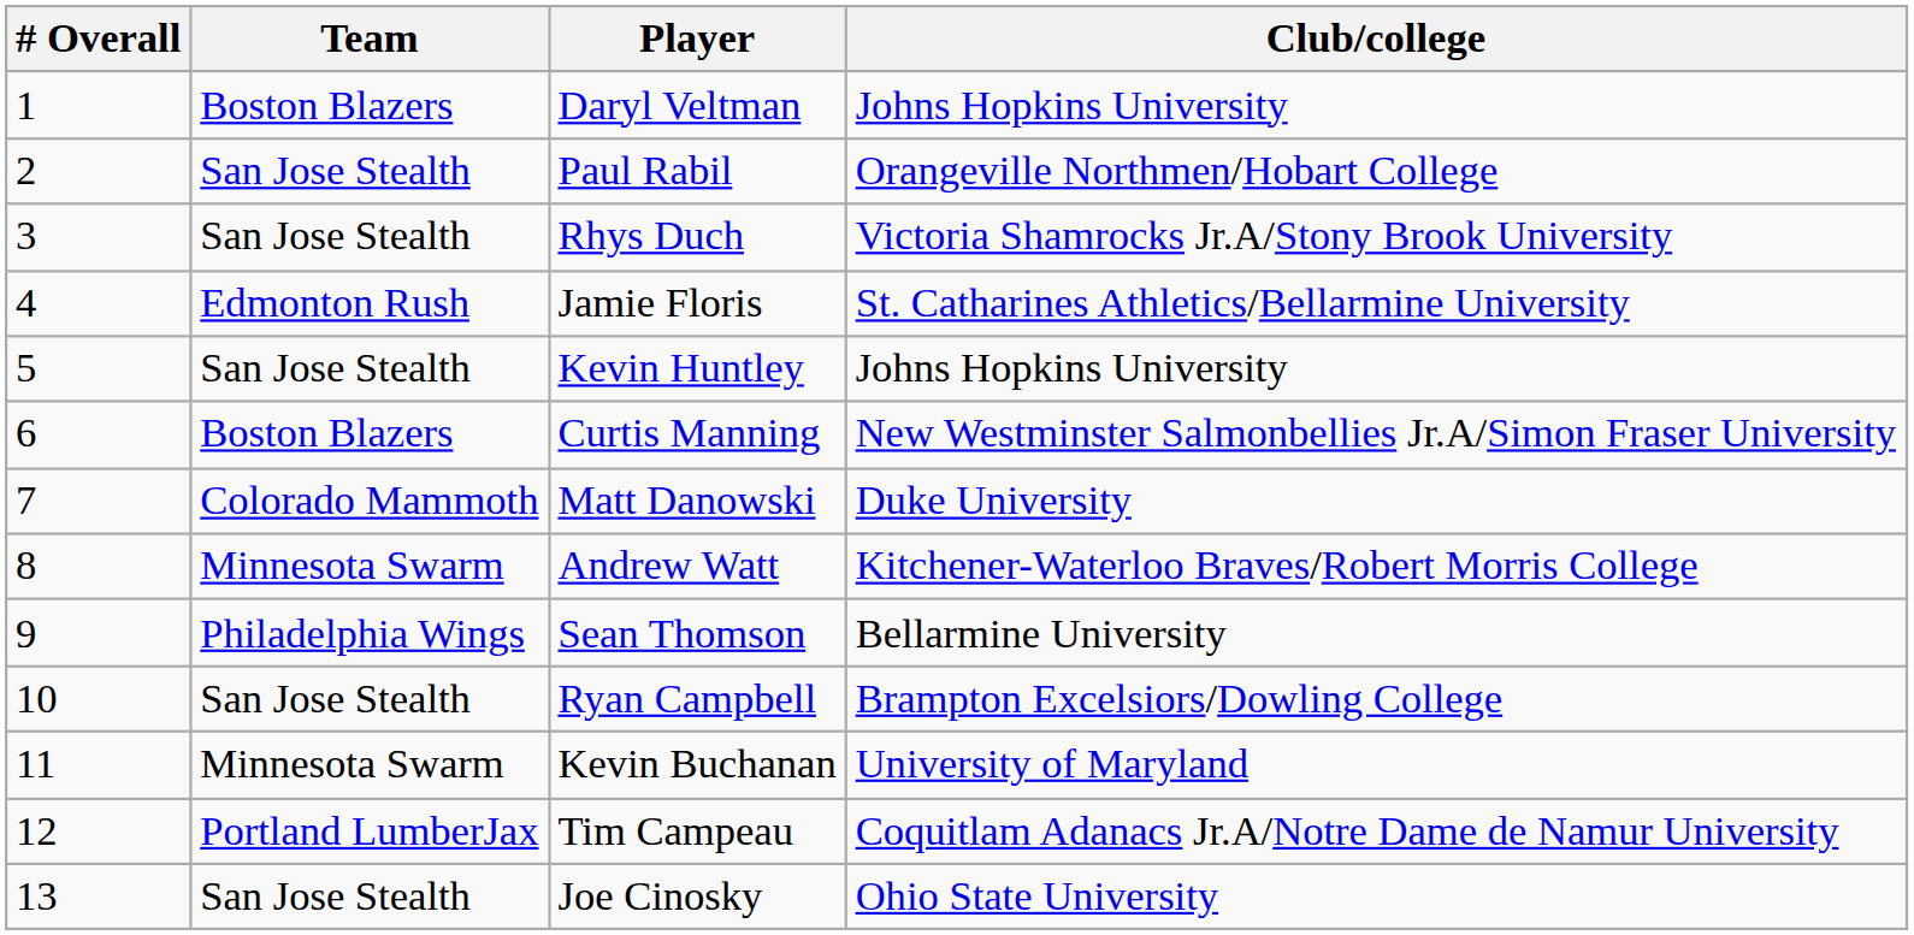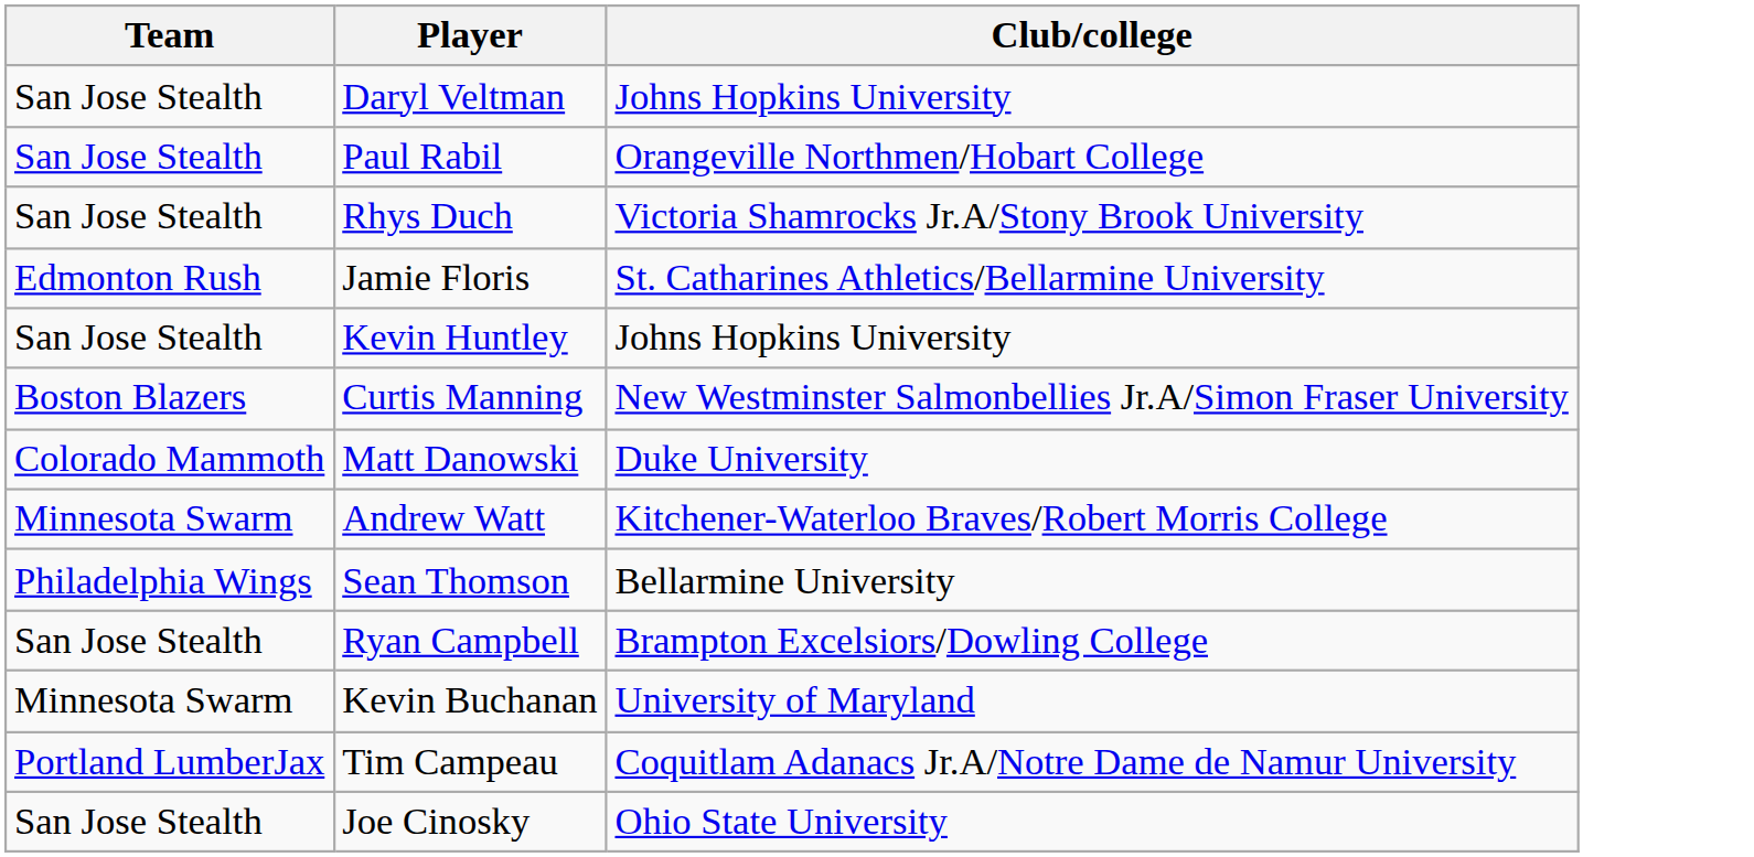 <table class="wikitable">
 <tr>
-<th># Overall</th>
 <th>Team</th>
 <th>Player</th>
 <th>Club/college</th>
 </tr>
 <tr>
-<td>1</td>
-<td><a href='#'>Boston Blazers</a></td>
+<td>San Jose Stealth</td>
 <td><a href='#'>Daryl Veltman</a></td>
 <td><a href='#'>Johns Hopkins University</a></td>
 </tr>
 <tr>
-<td>2</td>
 <td><a href='#'>San Jose Stealth</a></td>
 <td><a href='#'>Paul Rabil</a></td>
 <td><a href='#'>Orangeville Northmen</a>/<a href='#'>Hobart College</a></td>
 </tr>
 <tr>
-<td>3</td>
 <td>San Jose Stealth</td>
 <td><a href='#'>Rhys Duch</a></td>
 <td><a href='#'>Victoria Shamrocks</a> Jr.A/<a href='#'>Stony Brook University</a></td>
 </tr>
 <tr>
-<td>4</td>
 <td><a href='#'>Edmonton Rush</a></td>
 <td>Jamie Floris</td>
 <td><a href='#'>St. Catharines Athletics</a>/<a href='#'>Bellarmine University</a></td>
 </tr>
 <tr>
-<td>5</td>
 <td>San Jose Stealth</td>
 <td><a href='#'>Kevin Huntley</a></td>
 <td>Johns Hopkins University</td>
 </tr>
 <tr>
-<td>6</td>
 <td><a href='#'>Boston Blazers</a></td>
 <td><a href='#'>Curtis Manning</a></td>
 <td><a href='#'>New Westminster Salmonbellies</a> Jr.A/<a href='#'>Simon Fraser University</a></td>
 </tr>
 <tr>
-<td>7</td>
 <td><a href='#'>Colorado Mammoth</a></td>
 <td><a href='#'>Matt Danowski</a></td>
 <td><a href='#'>Duke University</a></td>
 </tr>
 <tr>
-<td>8</td>
 <td><a href='#'>Minnesota Swarm</a></td>
 <td><a href='#'>Andrew Watt</a></td>
 <td><a href='#'>Kitchener-Waterloo Braves</a>/<a href='#'>Robert Morris College</a></td>
 </tr>
 <tr>
-<td>9</td>
 <td><a href='#'>Philadelphia Wings</a></td>
 <td><a href='#'>Sean Thomson</a></td>
 <td>Bellarmine University</td>
 </tr>
 <tr>
-<td>10</td>
 <td>San Jose Stealth</td>
 <td><a href='#'>Ryan Campbell</a></td>
 <td><a href='#'>Brampton Excelsiors</a>/<a href='#'>Dowling College</a></td>
 </tr>
 <tr>
-<td>11</td>
 <td>Minnesota Swarm</td>
 <td>Kevin Buchanan</td>
 <td><a href='#'>University of Maryland</a></td>
 </tr>
 <tr>
-<td>12</td>
 <td><a href='#'>Portland LumberJax</a></td>
 <td>Tim Campeau</td>
 <td><a href='#'>Coquitlam Adanacs</a> Jr.A/<a href='#'>Notre Dame de Namur University</a></td>
 </tr>
 <tr>
-<td>13</td>
 <td>San Jose Stealth</td>
 <td>Joe Cinosky</td>
 <td><a href='#'>Ohio State University</a></td>
 </tr>
 </table>
